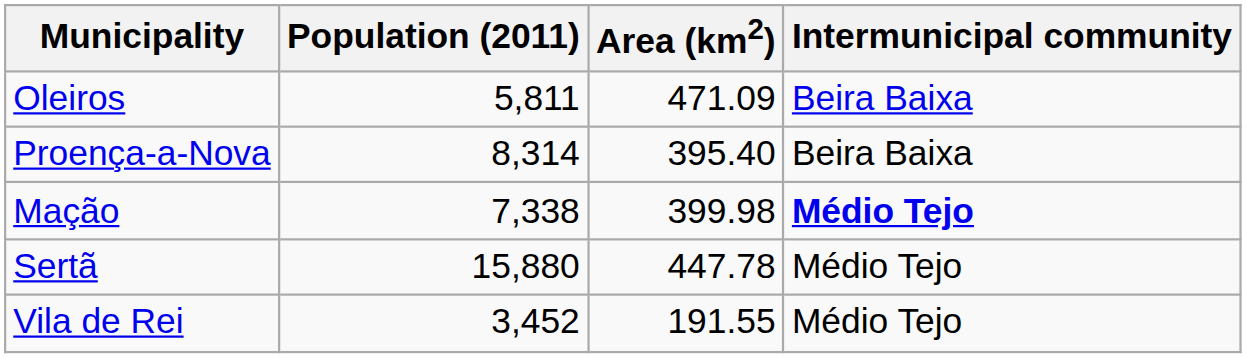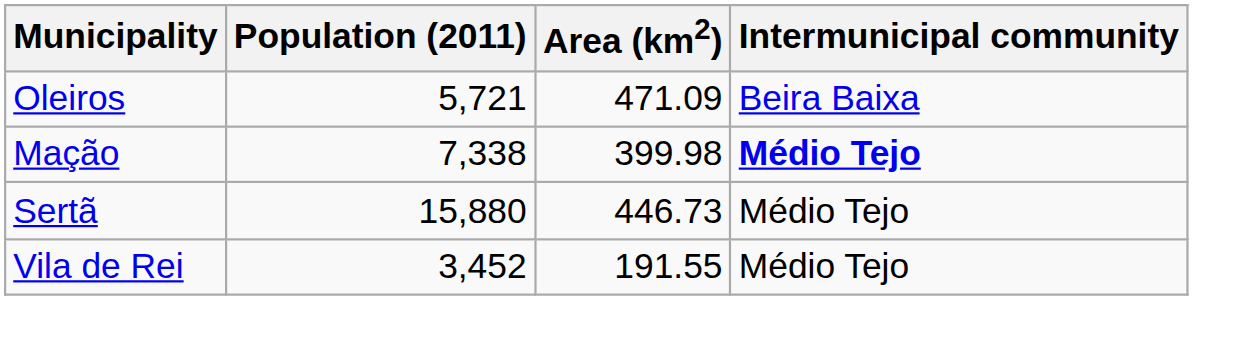 <table class="wikitable sortable">
 <tr>
 <th>Municipality</th>
 <th>Population (2011)</th>
 <th>Area (km<sup>2</sup>)</th>
 <th>Intermunicipal community</th>
 </tr>
 <tr>
 <td><a href='#'>Oleiros</a></td>
-<td style="text-align:right">5,811</td>
+<td style="text-align:right">5,721</td>
 <td style="text-align:right">471.09</td>
 <td><a href='#'>Beira Baixa</a></td>
-</tr>
-<tr>
-<td><a href='#'>Proença-a-Nova</a></td>
-<td style="text-align:right">8,314</td>
-<td style="text-align:right">395.40</td>
-<td>Beira Baixa</td>
 </tr>
 <tr>
 <td><a href='#'>Mação</a></td>
 <td style="text-align:right">7,338</td>
 <td style="text-align:right">399.98</td>
 <td><strong><a href='#'>Médio Tejo</a></strong></td>
 </tr>
 <tr>
 <td><a href='#'>Sertã</a></td>
 <td style="text-align:right">15,880</td>
-<td style="text-align:right">447.78</td>
+<td style="text-align:right">446.73</td>
 <td>Médio Tejo</td>
 </tr>
 <tr>
 <td><a href='#'>Vila de Rei</a></td>
 <td style="text-align:right">3,452</td>
 <td style="text-align:right">191.55</td>
 <td>Médio Tejo</td>
 </tr>
 </table>
